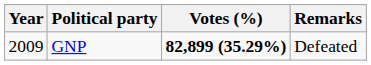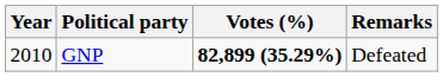 <table class="wikitable">
 <tr>
 <th>Year</th>
 <th>Political party</th>
 <th>Votes (%)</th>
 <th>Remarks</th>
 </tr>
 <tr>
-<td>2009</td>
+<td>2010</td>
 <td><a href='#'>GNP</a></td>
 <td><strong>82,899 (35.29%)</strong></td>
 <td>Defeated</td>
 </tr>
 </table>
